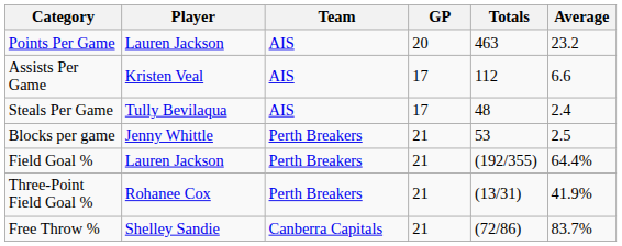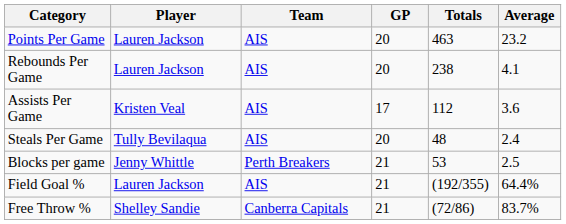 <table class="wikitable" style="width: 70%">
 <tr>
 <th width=100>Category</th>
 <th width=125>Player</th>
 <th width=125>Team</th>
 <th width=50>GP</th>
 <th width=50>Totals</th>
 <th width=50>Average</th>
 </tr>
 <tr>
 <td><a href='#'>Points Per Game</a></td>
 <td><a href='#'>Lauren Jackson</a></td>
 <td><a href='#'>AIS</a></td>
 <td>20</td>
 <td>463</td>
 <td>23.2</td>
 </tr>
 <tr>
+<td>Rebounds Per Game</td>
+<td><a href='#'>Lauren Jackson</a></td>
+<td><a href='#'>AIS</a></td>
+<td>20</td>
+<td>238</td>
+<td>4.1</td>
+</tr>
+<tr>
 <td>Assists Per Game</td>
 <td><a href='#'>Kristen Veal</a></td>
 <td><a href='#'>AIS</a></td>
 <td>17</td>
 <td>112</td>
-<td>6.6</td>
+<td>3.6</td>
 </tr>
 <tr>
 <td>Steals Per Game</td>
 <td><a href='#'>Tully Bevilaqua</a></td>
 <td><a href='#'>AIS</a></td>
-<td>17</td>
+<td>20</td>
 <td>48</td>
 <td>2.4</td>
 </tr>
 <tr>
 <td>Blocks per game</td>
 <td><a href='#'>Jenny Whittle</a></td>
 <td><a href='#'>Perth Breakers</a></td>
 <td>21</td>
 <td>53</td>
 <td>2.5</td>
 </tr>
 <tr>
 <td>Field Goal %</td>
 <td><a href='#'>Lauren Jackson</a></td>
-<td><a href='#'>Perth Breakers</a></td>
+<td><a href='#'>AIS</a></td>
 <td>21</td>
 <td>(192/355)</td>
 <td>64.4%</td>
-</tr>
-<tr>
-<td>Three-Point Field Goal %</td>
-<td><a href='#'>Rohanee Cox</a></td>
-<td><a href='#'>Perth Breakers</a></td>
-<td>21</td>
-<td>(13/31)</td>
-<td>41.9%</td>
 </tr>
 <tr>
 <td>Free Throw %</td>
 <td><a href='#'>Shelley Sandie</a></td>
 <td><a href='#'>Canberra Capitals</a></td>
 <td>21</td>
 <td>(72/86)</td>
 <td>83.7%</td>
 </tr>
 </table>
